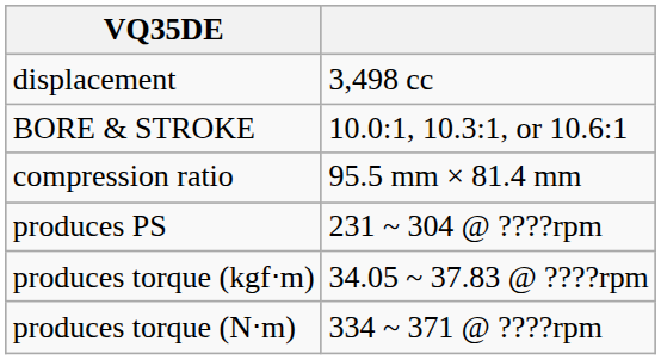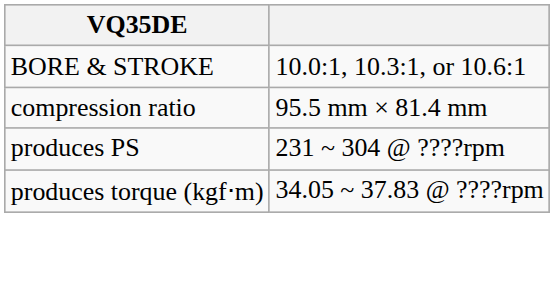 <table class="wikitable">
 <tr>
 <th>VQ35DE</th>
 <th></th>
-</tr>
-<tr>
-<td>displacement</td>
-<td>3,498 cc</td>
 </tr>
 <tr>
 <td>BORE & STROKE</td>
 <td>10.0:1, 10.3:1, or 10.6:1</td>
 </tr>
 <tr>
 <td>compression ratio</td>
 <td>95.5 mm × 81.4 mm</td>
 </tr>
 <tr>
 <td>produces PS</td>
 <td>231 ~ 304 @ ????rpm</td>
 </tr>
 <tr>
 <td>produces torque (kgf⋅m)</td>
 <td>34.05 ~ 37.83 @ ????rpm</td>
 </tr>
-<tr>
-<td>produces torque (N⋅m)</td>
-<td>334 ~ 371 @ ????rpm</td>
-</tr>
 </table>
